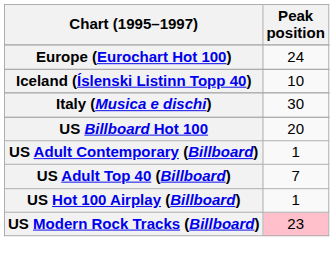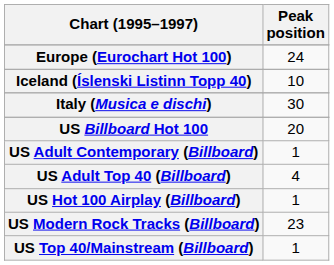 <table class="wikitable sortable plainrowheaders" style="text-align:center">
 <tr>
 <th>Chart (1995–1997)</th>
 <th>Peak<br>position</th>
 </tr>
 <tr>
 </tr>
 <tr>
 </tr>
 <tr>
 </tr>
 <tr>
 </tr>
 <tr>
 <th scope="row">Europe (<a href='#'>Eurochart Hot 100</a>)</th>
 <td>24</td>
 </tr>
 <tr>
 </tr>
 <tr>
 </tr>
 <tr>
 <th scope="row">Iceland (<a href='#'>Íslenski Listinn Topp 40</a>)</th>
 <td>10</td>
 </tr>
 <tr>
 </tr>
 <tr>
 <th scope="row">Italy (<em><a href='#'>Musica e dischi</a></em>)</th>
 <td>30</td>
 </tr>
 <tr>
 </tr>
 <tr>
 </tr>
 <tr>
 </tr>
 <tr>
 </tr>
 <tr>
 </tr>
 <tr>
 </tr>
 <tr>
 </tr>
 <tr>
 <th scope="row">US <a href='#'><em>Billboard</em> Hot 100</a><br></th>
 <td>20</td>
 </tr>
 <tr>
 <th scope="row">US <a href='#'>Adult Contemporary</a> (<em><a href='#'>Billboard</a></em>)</th>
 <td>1</td>
 </tr>
 <tr>
 <th scope="row">US <a href='#'>Adult Top 40</a> (<em><a href='#'>Billboard</a></em>)</th>
-<td>7</td>
+<td>4</td>
 </tr>
 <tr>
 <th scope="row">US <a href='#'>Hot 100 Airplay</a> (<em><a href='#'>Billboard</a></em>)</th>
 <td>1</td>
 </tr>
 <tr>
 <th scope="row">US <a href='#'>Modern Rock Tracks</a> (<em><a href='#'>Billboard</a></em>)</th>
-<td style="background: pink;">23</td>
+<td>23</td>
+</tr>
+<tr>
+<th scope="row">US <a href='#'>Top 40/Mainstream</a> (<em><a href='#'>Billboard</a></em>)</th>
+<td>1</td>
 </tr>
 </table>
